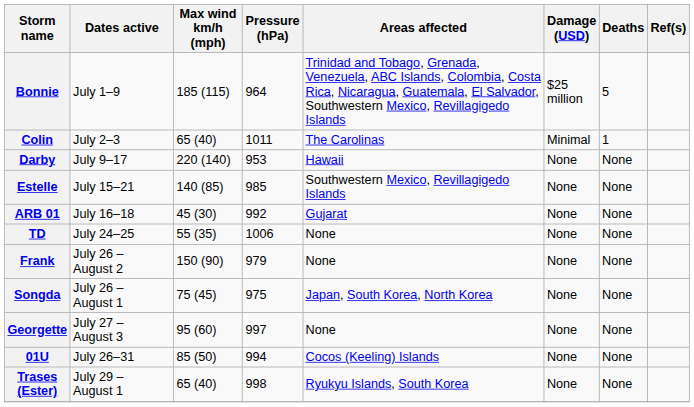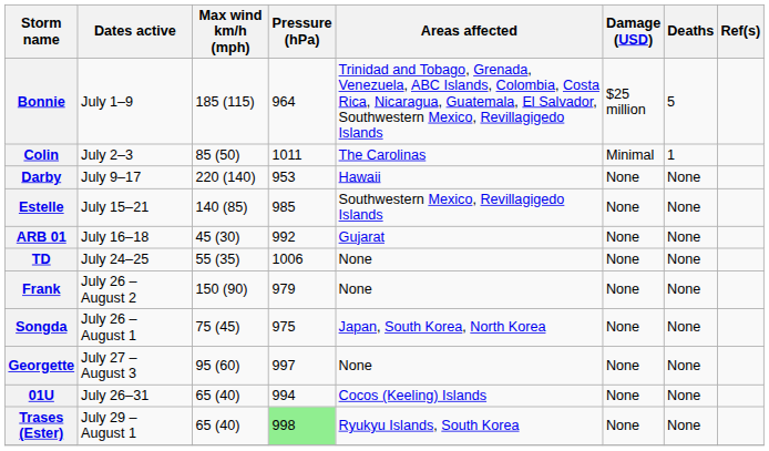 <table class="wikitable sortable">
 <tr>
 <th width="5%">Storm name</th>
 <th width="15%">Dates active</th>
 <th width="10%">Max wind<br>km/h (mph)</th>
 <th width="5%">Pressure<br>(hPa)</th>
 <th width="35%">Areas affected</th>
 <th width="5%">Damage<br>(<a href='#'>USD</a>)</th>
 <th width="5%">Deaths</th>
 <th width="5%">Ref(s)</th>
 </tr>
 <tr>
 <th><a href='#'>Bonnie</a></th>
 <td>July 1–9</td>
 <td>185 (115)</td>
 <td>964</td>
 <td><a href='#'>Trinidad and Tobago</a>, <a href='#'>Grenada</a>, <a href='#'>Venezuela</a>, <a href='#'>ABC Islands</a>, <a href='#'>Colombia</a>, <a href='#'>Costa Rica</a>, <a href='#'>Nicaragua</a>, <a href='#'>Guatemala</a>, <a href='#'>El Salvador</a>, Southwestern <a href='#'>Mexico</a>, <a href='#'>Revillagigedo Islands</a></td>
 <td>$25 million</td>
 <td>5</td>
 <td></td>
 </tr>
 <tr>
 <th><a href='#'>Colin</a></th>
 <td>July 2–3</td>
-<td>65 (40)</td>
+<td>85 (50)</td>
 <td>1011</td>
 <td><a href='#'>The Carolinas</a></td>
 <td>Minimal</td>
 <td>1</td>
 <td></td>
 </tr>
 <tr>
 <th><a href='#'>Darby</a></th>
 <td>July 9–17</td>
 <td>220 (140)</td>
 <td>953</td>
 <td><a href='#'>Hawaii</a></td>
 <td>None</td>
 <td>None</td>
 <td></td>
 </tr>
 <tr>
 <th><a href='#'>Estelle</a></th>
 <td>July 15–21</td>
 <td>140 (85)</td>
 <td>985</td>
 <td>Southwestern <a href='#'>Mexico</a>, <a href='#'>Revillagigedo Islands</a></td>
 <td>None</td>
 <td>None</td>
 <td></td>
 </tr>
 <tr>
 <th><a href='#'>ARB 01</a></th>
 <td>July 16–18</td>
 <td>45 (30)</td>
 <td>992</td>
 <td><a href='#'>Gujarat</a></td>
 <td>None</td>
 <td>None</td>
 <td></td>
 </tr>
 <tr>
 <th><a href='#'>TD</a></th>
 <td>July 24–25</td>
 <td>55 (35)</td>
 <td>1006</td>
 <td>None</td>
 <td>None</td>
 <td>None</td>
 <td></td>
 </tr>
 <tr>
 <th><a href='#'>Frank</a></th>
 <td>July 26 – August 2</td>
 <td>150 (90)</td>
 <td>979</td>
 <td>None</td>
 <td>None</td>
 <td>None</td>
 <td></td>
 </tr>
 <tr>
 <th><a href='#'>Songda</a></th>
 <td>July 26 – August 1</td>
 <td>75 (45)</td>
 <td>975</td>
 <td><a href='#'>Japan</a>, <a href='#'>South Korea</a>, <a href='#'>North Korea</a></td>
 <td>None</td>
 <td>None</td>
 <td></td>
 </tr>
 <tr>
 <th><a href='#'>Georgette</a></th>
 <td>July 27 – August 3</td>
 <td>95 (60)</td>
 <td>997</td>
 <td>None</td>
 <td>None</td>
 <td>None</td>
 <td></td>
 </tr>
 <tr>
 <th><a href='#'>01U</a></th>
 <td>July 26–31</td>
-<td>85 (50)</td>
+<td>65 (40)</td>
 <td>994</td>
 <td><a href='#'>Cocos (Keeling) Islands</a></td>
 <td>None</td>
 <td>None</td>
 <td></td>
 </tr>
 <tr>
 <th><a href='#'>Trases (Ester)</a></th>
 <td>July 29 – August 1</td>
 <td>65 (40)</td>
-<td>998</td>
+<td style="background: lightgreen;">998</td>
 <td><a href='#'>Ryukyu Islands</a>, <a href='#'>South Korea</a></td>
 <td>None</td>
 <td>None</td>
 <td></td>
 </tr>
 <tr>
 </tr>
 </table>
